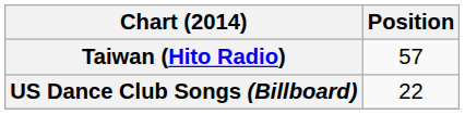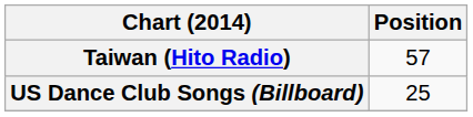 <table class="wikitable plainrowheaders" style="text-align:center;">
 <tr>
 <th scope="col">Chart (2014)</th>
 <th scope="col">Position</th>
 </tr>
 <tr>
 <th scope="row">Taiwan (<a href='#'>Hito Radio</a>)</th>
 <td align="center">57</td>
 </tr>
 <tr>
 <th scope="row">US Dance Club Songs <em>(Billboard)</em></th>
-<td align="center">22</td>
+<td align="center">25</td>
 </tr>
 <tr>
 </tr>
 </table>
